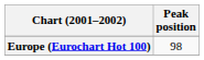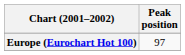 <table class="wikitable sortable plainrowheaders" style="text-align:center">
 <tr>
 <th>Chart (2001–2002)</th>
 <th>Peak<br>position</th>
 </tr>
 <tr>
 </tr>
 <tr>
 <th scope="row">Europe (<a href='#'>Eurochart Hot 100</a>)</th>
-<td>98</td>
+<td>97</td>
 </tr>
 <tr>
 </tr>
 <tr>
 </tr>
 </table>
